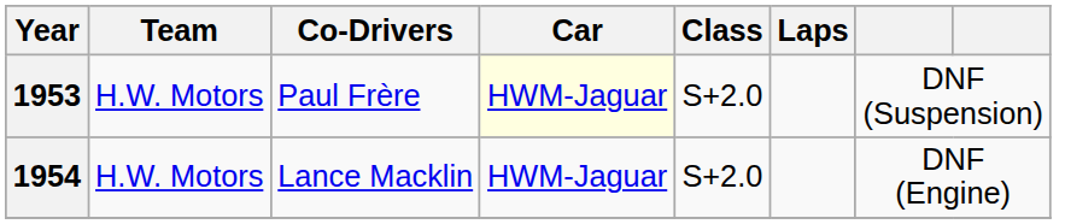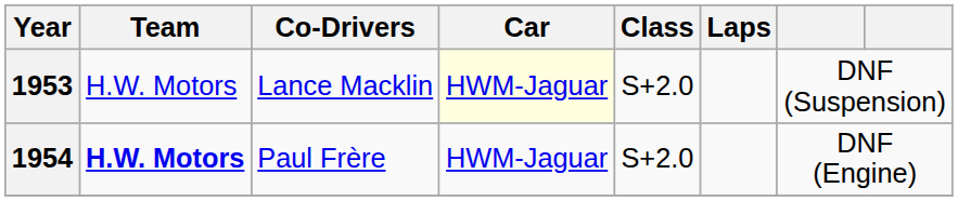 <table class="wikitable" style="font-size:90%">
 <tr>
 <th>Year</th>
 <th>Team</th>
 <th>Co-Drivers</th>
 <th>Car</th>
 <th>Class</th>
 <th>Laps</th>
 <th></th>
 <th></th>
 </tr>
 <tr align="center">
 <th>1953</th>
 <td align="left"> <a href='#'>H.W. Motors</a></td>
-<td align="left"> <a href='#'>Paul Frère</a></td>
+<td align="left"> <a href='#'>Lance Macklin</a></td>
 <td align="left" style="background: lightyellow;"><a href='#'>HWM-Jaguar</a></td>
 <td>S+2.0</td>
 <td></td>
 <td colspan=2>DNF<br>(Suspension)</td>
 </tr>
 <tr align="center">
 <th>1954</th>
-<td align="left"> <a href='#'>H.W. Motors</a></td>
-<td align="left"> <a href='#'>Lance Macklin</a></td>
+<td align="left"><strong> <a href='#'>H.W. Motors</a></strong></td>
+<td align="left"> <a href='#'>Paul Frère</a></td>
 <td align="left"><a href='#'>HWM-Jaguar</a></td>
 <td>S+2.0</td>
 <td></td>
 <td colspan=2>DNF<br>(Engine)</td>
 </tr>
 <tr align="center">
 </tr>
 </table>
